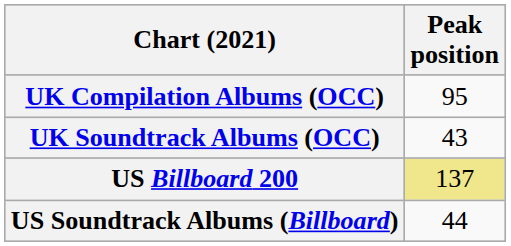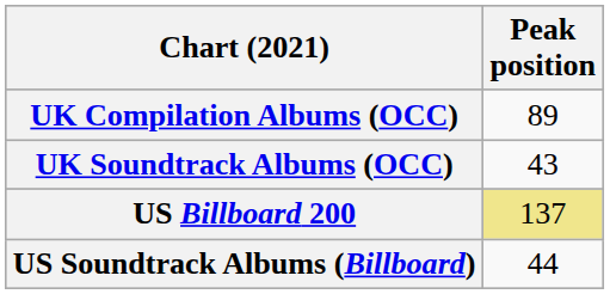 <table class="wikitable plainrowheaders" style="text-align:center">
 <tr>
 <th scope="col">Chart (2021)</th>
 <th scope="col">Peak<br>position</th>
 </tr>
 <tr>
 <th scope="row"><a href='#'>UK Compilation Albums</a> (<a href='#'>OCC</a>)</th>
-<td>95</td>
+<td>89</td>
 </tr>
 <tr>
 <th scope="row"><a href='#'>UK Soundtrack Albums</a> (<a href='#'>OCC</a>)</th>
 <td>43</td>
 </tr>
 <tr>
 <th scope="row">US <a href='#'><em>Billboard</em> 200</a></th>
 <td style="background: khaki;">137</td>
 </tr>
 <tr>
 <th scope="row">US Soundtrack Albums (<a href='#'><em>Billboard</em></a>)</th>
 <td>44</td>
 </tr>
 </table>
